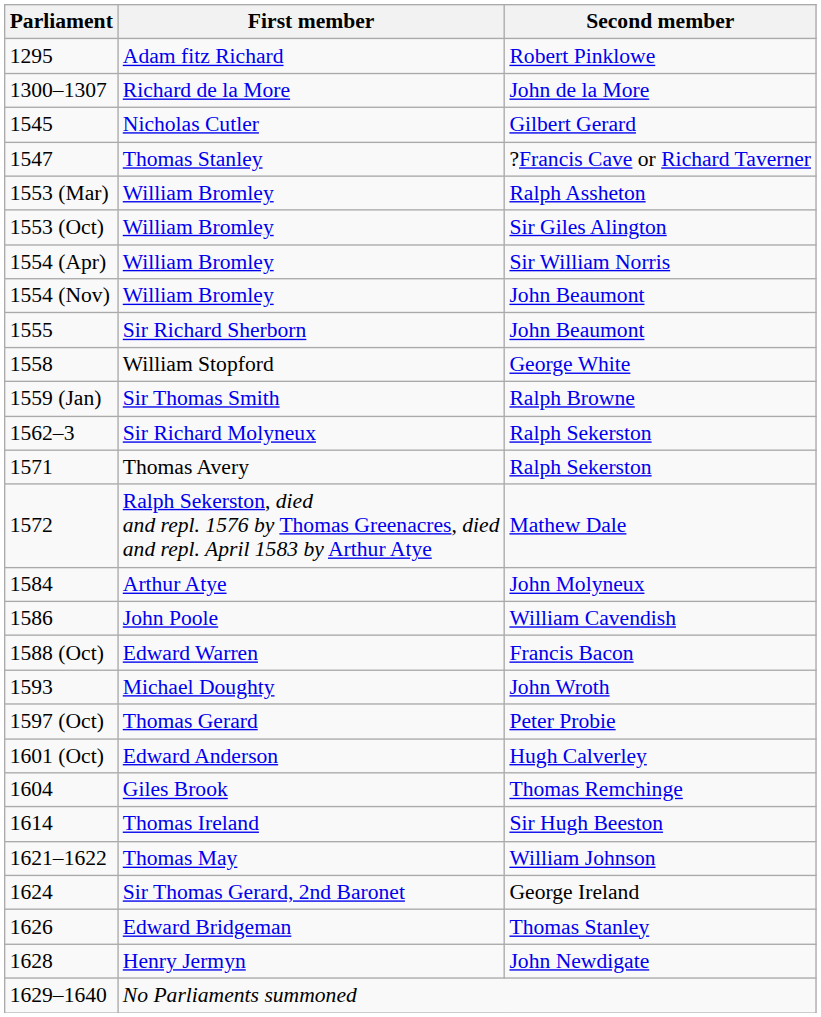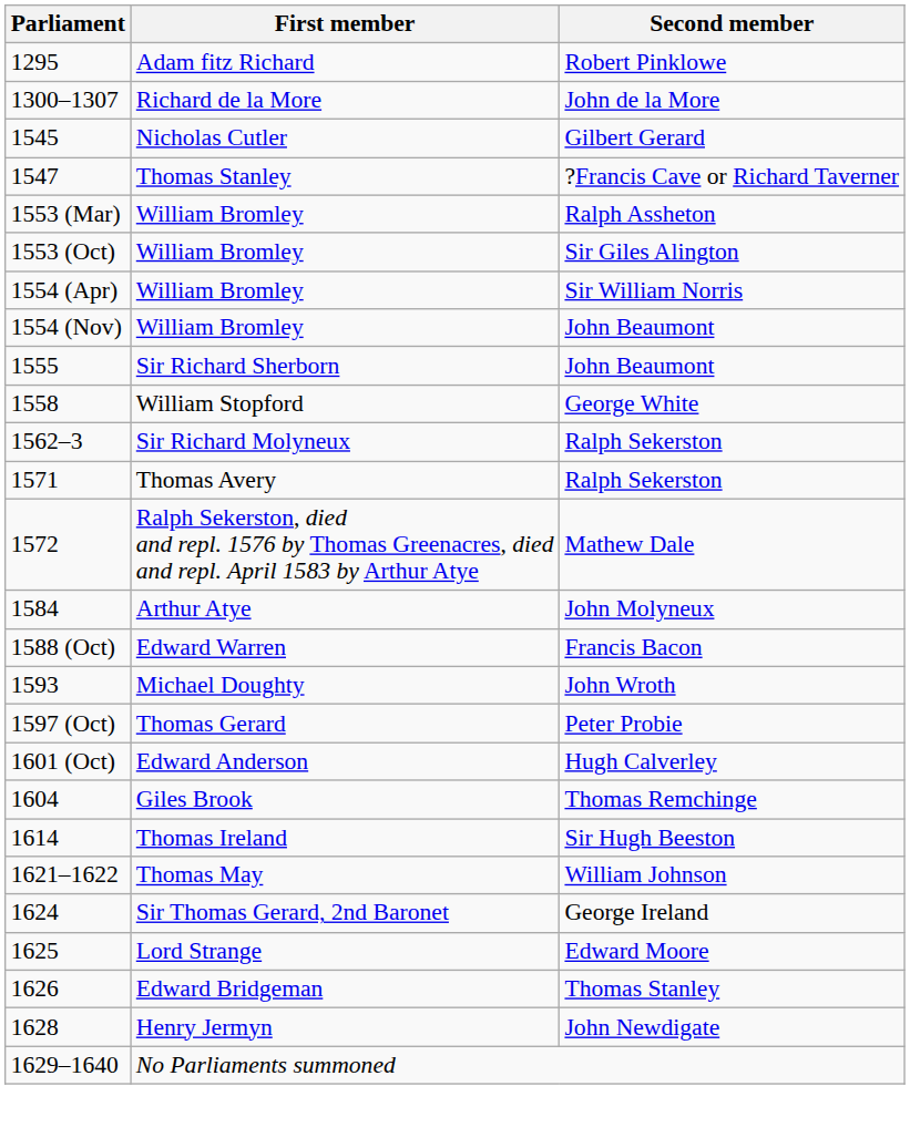 <table class="wikitable">
 <tr>
 <th>Parliament</th>
 <th>First member</th>
 <th>Second member</th>
 </tr>
 <tr>
 <td>1295</td>
 <td><a href='#'>Adam fitz Richard</a></td>
 <td><a href='#'>Robert Pinklowe</a></td>
 </tr>
 <tr>
 <td>1300–1307</td>
 <td><a href='#'>Richard de la More</a></td>
 <td><a href='#'>John de la More</a></td>
 </tr>
 <tr>
 <td>1545</td>
 <td><a href='#'>Nicholas Cutler</a></td>
 <td><a href='#'>Gilbert Gerard</a></td>
 </tr>
 <tr>
 <td>1547</td>
 <td><a href='#'>Thomas Stanley</a></td>
 <td>?<a href='#'>Francis Cave</a> or <a href='#'>Richard Taverner</a></td>
 </tr>
 <tr>
 <td>1553 (Mar)</td>
 <td><a href='#'>William Bromley</a></td>
 <td><a href='#'>Ralph Assheton</a></td>
 </tr>
 <tr>
 <td>1553 (Oct)</td>
 <td><a href='#'>William Bromley</a></td>
 <td><a href='#'>Sir Giles Alington</a></td>
 </tr>
 <tr>
 <td>1554 (Apr)</td>
 <td><a href='#'>William Bromley</a></td>
 <td><a href='#'>Sir William Norris</a></td>
 </tr>
 <tr>
 <td>1554 (Nov)</td>
 <td><a href='#'>William Bromley</a></td>
 <td><a href='#'>John Beaumont</a></td>
 </tr>
 <tr>
 <td>1555</td>
 <td><a href='#'>Sir Richard Sherborn</a></td>
 <td><a href='#'>John Beaumont</a></td>
 </tr>
 <tr>
 <td>1558</td>
 <td>William Stopford</td>
 <td><a href='#'>George White</a></td>
 </tr>
 <tr>
-<td>1559 (Jan)</td>
-<td><a href='#'>Sir Thomas Smith</a></td>
-<td><a href='#'>Ralph Browne</a></td>
-</tr>
-<tr>
 <td>1562–3</td>
 <td><a href='#'>Sir Richard Molyneux</a></td>
 <td><a href='#'>Ralph Sekerston</a></td>
 </tr>
 <tr>
 <td>1571</td>
 <td>Thomas Avery</td>
 <td><a href='#'>Ralph Sekerston</a></td>
 </tr>
 <tr>
 <td>1572</td>
 <td><a href='#'>Ralph Sekerston</a>, <em>died <br> and repl. 1576 by</em> <a href='#'>Thomas Greenacres</a>, <em>died <br> and repl. April 1583 by</em> <a href='#'>Arthur Atye</a></td>
 <td><a href='#'>Mathew Dale</a></td>
 </tr>
 <tr>
 <td>1584</td>
 <td><a href='#'>Arthur Atye</a></td>
 <td><a href='#'>John Molyneux</a></td>
-</tr>
-<tr>
-<td>1586</td>
-<td><a href='#'>John Poole</a></td>
-<td><a href='#'>William Cavendish</a></td>
 </tr>
 <tr>
 <td>1588 (Oct)</td>
 <td><a href='#'>Edward Warren</a></td>
 <td><a href='#'>Francis Bacon</a></td>
 </tr>
 <tr>
 <td>1593</td>
 <td><a href='#'>Michael Doughty</a></td>
 <td><a href='#'>John Wroth</a></td>
 </tr>
 <tr>
 <td>1597 (Oct)</td>
 <td><a href='#'>Thomas Gerard</a></td>
 <td><a href='#'>Peter Probie</a></td>
 </tr>
 <tr>
 <td>1601 (Oct)</td>
 <td><a href='#'>Edward Anderson</a></td>
 <td><a href='#'>Hugh Calverley</a></td>
 </tr>
 <tr>
 <td>1604</td>
 <td><a href='#'>Giles Brook</a></td>
 <td><a href='#'>Thomas Remchinge</a></td>
 </tr>
 <tr>
 <td>1614</td>
 <td><a href='#'>Thomas Ireland</a></td>
 <td><a href='#'>Sir Hugh Beeston</a></td>
 </tr>
 <tr>
 <td>1621–1622</td>
 <td><a href='#'>Thomas May</a></td>
 <td><a href='#'>William Johnson</a></td>
 </tr>
 <tr>
 <td>1624</td>
 <td><a href='#'>Sir Thomas Gerard, 2nd Baronet</a></td>
 <td>George Ireland</td>
 </tr>
 <tr>
+<td>1625</td>
+<td><a href='#'>Lord Strange</a></td>
+<td><a href='#'>Edward Moore</a></td>
+</tr>
+<tr>
 <td>1626</td>
 <td><a href='#'>Edward Bridgeman</a></td>
 <td><a href='#'>Thomas Stanley</a></td>
 </tr>
 <tr>
 <td>1628</td>
 <td><a href='#'>Henry Jermyn</a></td>
 <td><a href='#'>John Newdigate</a></td>
 </tr>
 <tr>
 <td>1629–1640</td>
 <td colspan = "2"><em>No Parliaments summoned</em></td>
 </tr>
 </table>
